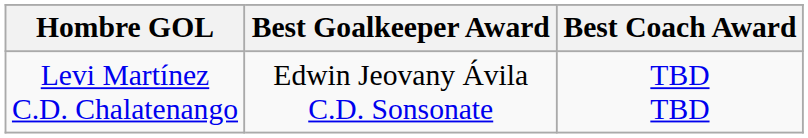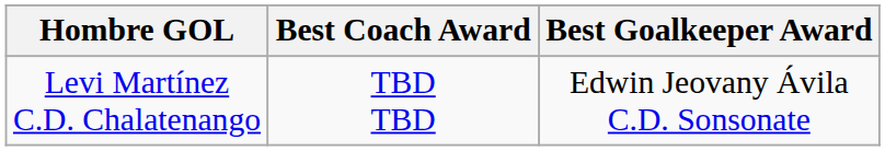 <table class="wikitable" style="margin: 0 auto;">
 <tr>
 <th>Hombre GOL</th>
+<th>Best Coach Award</th>
 <th>Best Goalkeeper Award</th>
-<th>Best Coach Award</th>
 </tr>
 <tr>
 <td align=center> <a href='#'>Levi Martínez</a><br><a href='#'>C.D. Chalatenango</a></td>
+<td align=center> <a href='#'>TBD</a><br><a href='#'>TBD</a></td>
 <td align=center>  Edwin Jeovany Ávila <br><a href='#'>C.D. Sonsonate</a></td>
-<td align=center> <a href='#'>TBD</a><br><a href='#'>TBD</a></td>
 </tr>
 </table>
